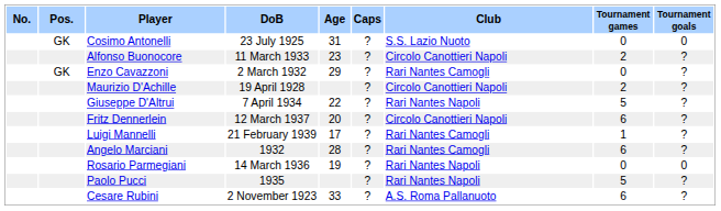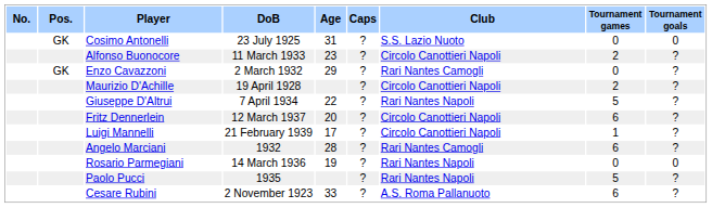 <table border="0" width="80%" style="border: 1px solid #999; background-color:#FFFFFF; text-align:center">
 <tr align="center" bgcolor="#AAD0FF">
 <th width=4%>No.</th>
 <th width=6%>Pos.</th>
 <th width=18%>Player</th>
 <th width=12%>DoB</th>
 <th width=4%>Age</th>
 <th width=4%>Caps</th>
 <th width=27%>Club</th>
 <th width=6%><small>Tournament<br>games</small></th>
 <th width=6%><small>Tournament<br>goals</small></th>
 </tr>
 <tr>
 <td></td>
 <td>GK</td>
 <td align="left"><a href='#'>Cosimo Antonelli</a></td>
 <td>23 July 1925</td>
 <td>31</td>
 <td>?</td>
 <td align="left"> <a href='#'>S.S. Lazio Nuoto</a></td>
 <td>0</td>
 <td>0</td>
 </tr>
 <tr bgcolor="#EFEFEF">
 <td></td>
 <td></td>
 <td align="left"><a href='#'>Alfonso Buonocore</a></td>
 <td>11 March 1933</td>
 <td>23</td>
 <td>?</td>
 <td align="left"> <a href='#'>Circolo Canottieri Napoli</a></td>
 <td>2</td>
 <td>?</td>
 </tr>
 <tr>
 <td></td>
 <td>GK</td>
 <td align="left"><a href='#'>Enzo Cavazzoni</a></td>
 <td>2 March 1932</td>
 <td>29</td>
 <td>?</td>
 <td align="left"> <a href='#'>Rari Nantes Camogli</a></td>
 <td>0</td>
 <td>?</td>
 </tr>
 <tr bgcolor="#EFEFEF">
 <td></td>
 <td></td>
 <td align="left"><a href='#'>Maurizio D'Achille</a></td>
 <td>19 April 1928</td>
 <td></td>
 <td>?</td>
 <td align="left"> <a href='#'>Circolo Canottieri Napoli</a></td>
 <td>2</td>
 <td>?</td>
 </tr>
 <tr>
 <td></td>
 <td></td>
 <td align="left"><a href='#'>Giuseppe D'Altrui</a></td>
 <td>7 April 1934</td>
 <td>22</td>
 <td>?</td>
 <td align="left"> <a href='#'>Rari Nantes Napoli</a></td>
 <td>5</td>
 <td>?</td>
 </tr>
 <tr bgcolor="#EFEFEF">
 <td></td>
 <td></td>
 <td align="left"><a href='#'>Fritz Dennerlein</a></td>
 <td>12 March 1937</td>
 <td>20</td>
 <td>?</td>
 <td align="left"> <a href='#'>Circolo Canottieri Napoli</a></td>
 <td>6</td>
 <td>?</td>
 </tr>
 <tr>
 <td></td>
 <td></td>
 <td align="left"><a href='#'>Luigi Mannelli</a></td>
 <td>21 February 1939</td>
 <td>17</td>
 <td>?</td>
-<td align="left"> <a href='#'>Rari Nantes Camogli</a></td>
+<td align="left"> <a href='#'>Circolo Canottieri Napoli</a></td>
 <td>1</td>
 <td>?</td>
 </tr>
 <tr bgcolor="#EFEFEF">
 <td></td>
 <td></td>
 <td align="left"><a href='#'>Angelo Marciani</a></td>
 <td>1932</td>
 <td>28</td>
 <td>?</td>
 <td align="left"> <a href='#'>Rari Nantes Camogli</a></td>
 <td>6</td>
 <td>?</td>
 </tr>
 <tr>
 <td></td>
 <td></td>
 <td align="left"><a href='#'>Rosario Parmegiani</a></td>
 <td>14 March 1936</td>
 <td>19</td>
 <td>?</td>
 <td align="left"> <a href='#'>Rari Nantes Napoli</a></td>
 <td>0</td>
 <td>0</td>
 </tr>
 <tr bgcolor="#EFEFEF">
 <td></td>
 <td></td>
 <td align="left"><a href='#'>Paolo Pucci</a></td>
 <td>1935</td>
 <td></td>
 <td>?</td>
 <td align="left"> <a href='#'>Rari Nantes Napoli</a></td>
 <td>5</td>
 <td>?</td>
 </tr>
 <tr>
 <td></td>
 <td></td>
 <td align="left"><a href='#'>Cesare Rubini</a></td>
 <td>2 November 1923</td>
 <td>33</td>
 <td>?</td>
 <td align="left"> <a href='#'>A.S. Roma Pallanuoto</a></td>
 <td>6</td>
 <td>?</td>
 </tr>
 </table>
